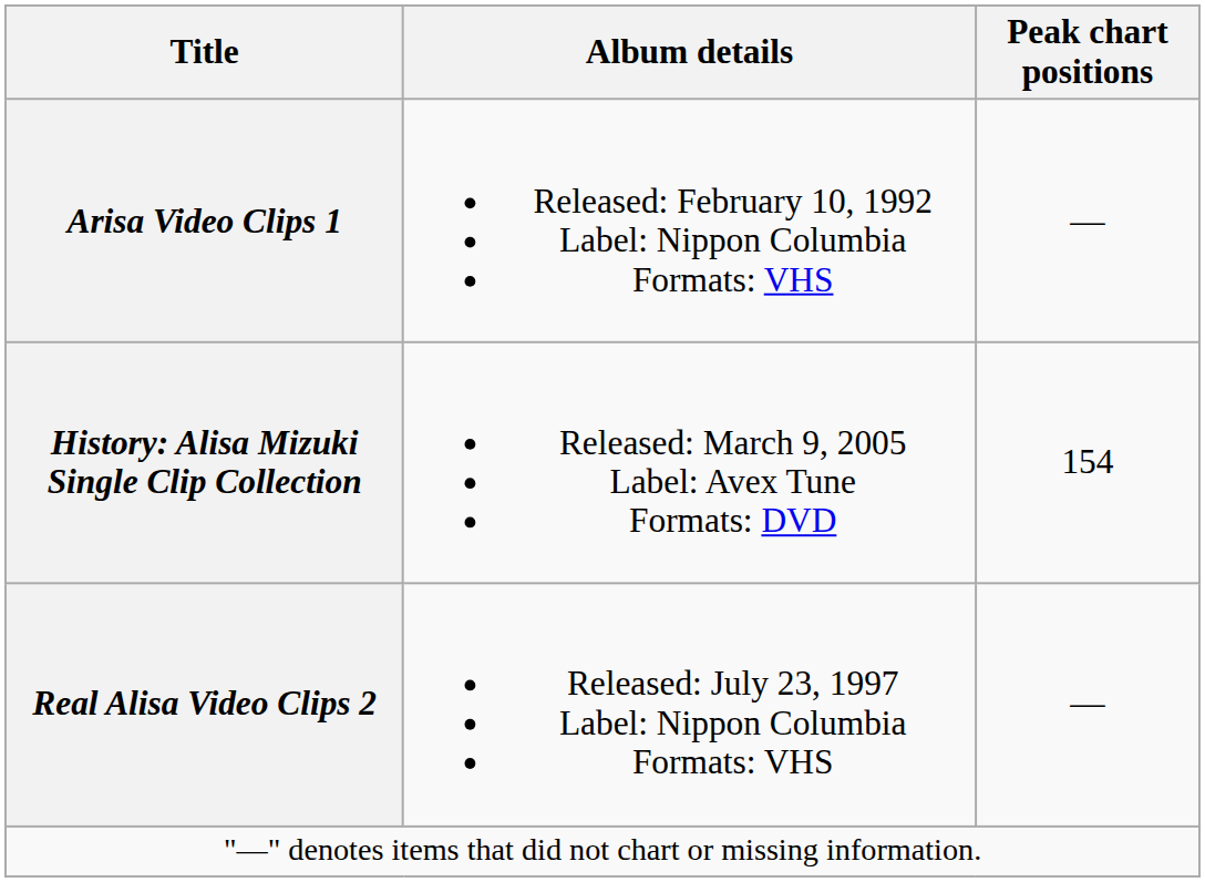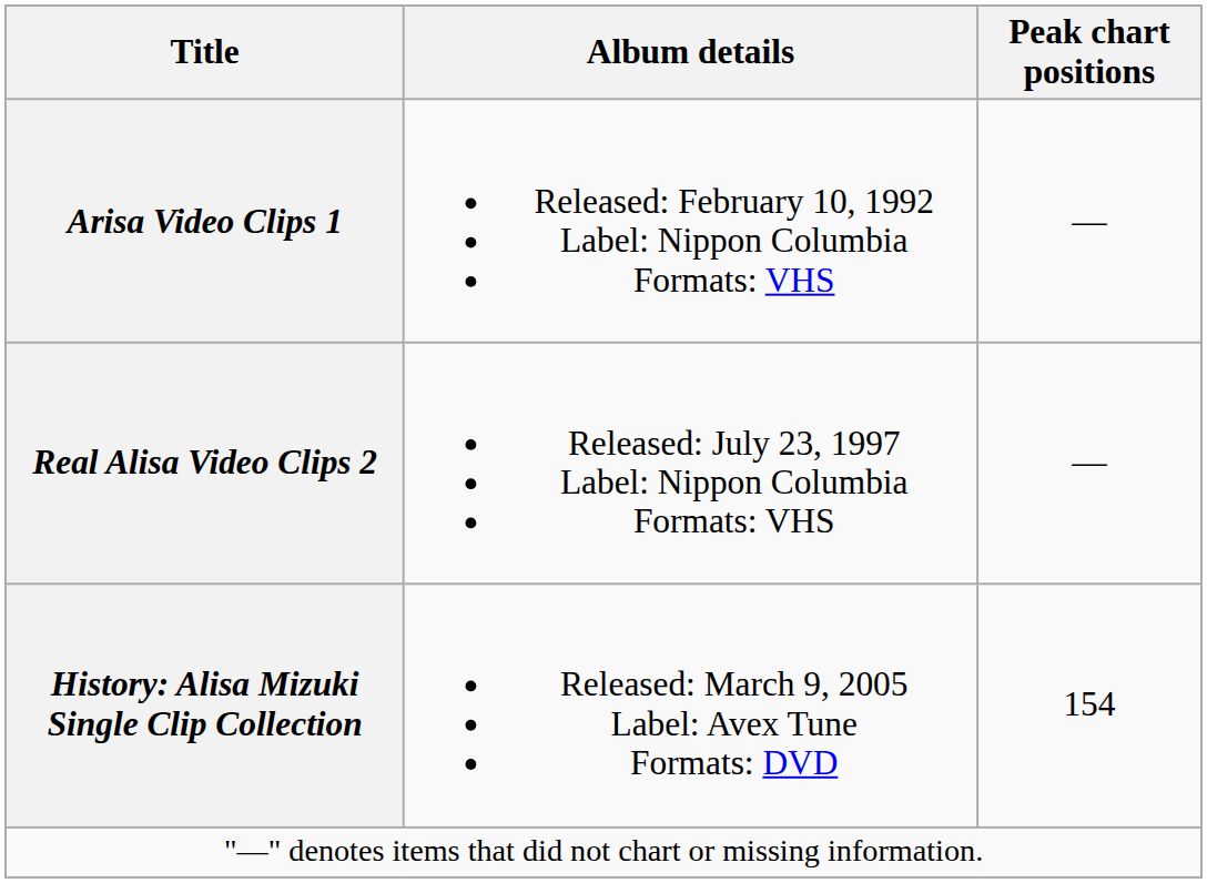 <table class="wikitable plainrowheaders" style="text-align:center;" border="1">
 <tr>
 <th scope="col" style="width:11em;">Title</th>
 <th scope="col" style="width:16em;">Album details</th>
 <th scope="col" style="width:6em;">Peak chart <br>positions<br></th>
 </tr>
 <tr>
 <th scope="row"><em>Arisa Video Clips 1</em></th>
 <td><br><ul><li>Released: February 10, 1992</li><li>Label: Nippon Columbia</li><li>Formats: <a href='#'>VHS</a></li></ul></td>
 <td>—</td>
 </tr>
 <tr>
+<th scope="row"><em>Real Alisa Video Clips 2</em></th>
+<td><br><ul><li>Released: July 23, 1997</li><li>Label: Nippon Columbia</li><li>Formats: VHS</li></ul></td>
+<td>—</td>
+</tr>
+<tr>
 <th scope="row"><em>History: Alisa Mizuki Single Clip Collection</em></th>
 <td><br><ul><li>Released: March 9, 2005</li><li>Label: Avex Tune</li><li>Formats: <a href='#'>DVD</a></li></ul></td>
 <td>154</td>
 </tr>
 <tr>
-<th scope="row"><em>Real Alisa Video Clips 2</em></th>
-<td><br><ul><li>Released: July 23, 1997</li><li>Label: Nippon Columbia</li><li>Formats: VHS</li></ul></td>
-<td>—</td>
-</tr>
-<tr>
 <td align="center" colspan="3" style="font-size:90%">"—" denotes items that did not chart or missing information.</td>
 </tr>
 </table>
